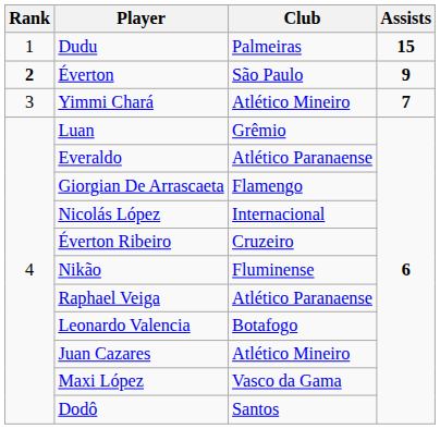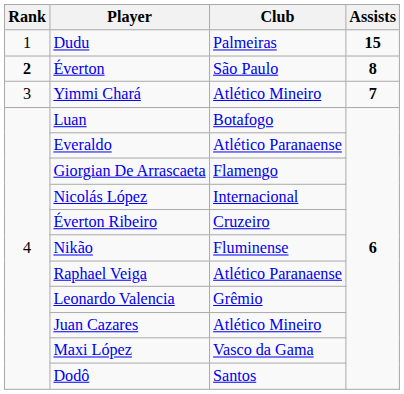 <table class="wikitable">
 <tr>
 <th>Rank</th>
 <th>Player</th>
 <th>Club</th>
 <th>Assists</th>
 </tr>
 <tr>
 <td align=center valign="center">1</td>
 <td align="left"> <a href='#'>Dudu</a></td>
 <td align="left"><a href='#'>Palmeiras</a></td>
 <td align=center valign="center"><strong>15</strong></td>
 </tr>
 <tr>
 <td rowspan="1" align=center valign="center"><strong>2</strong></td>
 <td align="left"> <a href='#'>Éverton</a></td>
 <td align="left"><a href='#'>São Paulo</a></td>
-<td rowspan="1" align=center valign="center"><strong>9</strong></td>
+<td rowspan="1" align=center valign="center"><strong>8</strong></td>
 </tr>
 <tr>
 <td rowspan="1" align=center valign="center">3</td>
 <td align="left"> <a href='#'>Yimmi Chará</a></td>
 <td align="left"><a href='#'>Atlético Mineiro</a></td>
 <td rowspan="1" align=center valign="center"><strong>7</strong></td>
 </tr>
 <tr>
 <td rowspan="11" align=center valign="center">4</td>
 <td align="left"> <a href='#'>Luan</a></td>
-<td align="left"><a href='#'>Grêmio</a></td>
+<td align="left"><a href='#'>Botafogo</a></td>
 <td rowspan="11" align=center valign="center"><strong>6</strong></td>
 </tr>
 <tr>
 <td align="left"> <a href='#'>Everaldo</a></td>
 <td align="left"><a href='#'>Atlético Paranaense</a></td>
 </tr>
 <tr>
 <td align="left"> <a href='#'>Giorgian De Arrascaeta</a></td>
 <td align="left"><a href='#'>Flamengo</a></td>
 </tr>
 <tr>
 <td align="left"> <a href='#'>Nicolás López</a></td>
 <td align="left"><a href='#'>Internacional</a></td>
 </tr>
 <tr>
 <td align="left"> <a href='#'>Éverton Ribeiro</a></td>
 <td align="left"><a href='#'>Cruzeiro</a></td>
 </tr>
 <tr>
 <td align="left"> <a href='#'>Nikão</a></td>
 <td align="left"><a href='#'>Fluminense</a></td>
 </tr>
 <tr>
 <td align="left"> <a href='#'>Raphael Veiga</a></td>
 <td align="left"><a href='#'>Atlético Paranaense</a></td>
 </tr>
 <tr>
 <td align="left"> <a href='#'>Leonardo Valencia</a></td>
-<td align="left"><a href='#'>Botafogo</a></td>
+<td align="left"><a href='#'>Grêmio</a></td>
 </tr>
 <tr>
 <td align="left"> <a href='#'>Juan Cazares</a></td>
 <td align="left"><a href='#'>Atlético Mineiro</a></td>
 </tr>
 <tr>
 <td align="left"> <a href='#'>Maxi López</a></td>
 <td align="left"><a href='#'>Vasco da Gama</a></td>
 </tr>
 <tr>
 <td align="left"> <a href='#'>Dodô</a></td>
 <td align="left"><a href='#'>Santos</a></td>
 </tr>
 </table>
